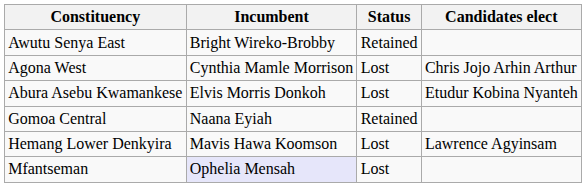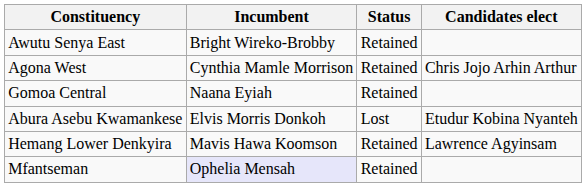 <table class="wikitable">
 <tr>
 <th>Constituency</th>
 <th>Incumbent</th>
 <th>Status</th>
 <th>Candidates elect</th>
 </tr>
 <tr>
 <td>Awutu Senya East</td>
 <td>Bright Wireko-Brobby</td>
 <td>Retained</td>
 <td></td>
 </tr>
 <tr>
 <td>Agona West</td>
 <td>Cynthia Mamle Morrison</td>
-<td>Lost</td>
+<td>Retained</td>
 <td>Chris Jojo Arhin Arthur</td>
+</tr>
+<tr>
+<td>Gomoa Central</td>
+<td>Naana Eyiah</td>
+<td>Retained</td>
+<td></td>
 </tr>
 <tr>
 <td>Abura Asebu Kwamankese</td>
 <td>Elvis Morris Donkoh</td>
 <td>Lost</td>
 <td>Etudur Kobina Nyanteh</td>
 </tr>
 <tr>
-<td>Gomoa Central</td>
-<td>Naana Eyiah</td>
-<td>Retained</td>
-<td></td>
-</tr>
-<tr>
 <td>Hemang Lower Denkyira</td>
 <td>Mavis Hawa Koomson</td>
-<td>Lost</td>
+<td>Retained</td>
 <td>Lawrence Agyinsam</td>
 </tr>
 <tr>
 <td>Mfantseman</td>
 <td style="background: lavender;">Ophelia Mensah</td>
-<td>Lost</td>
+<td>Retained</td>
 <td></td>
 </tr>
 </table>
